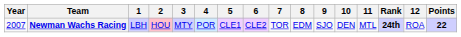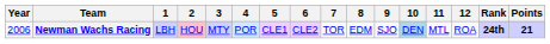 <table class="wikitable" style="text-align:center; font-size:90%">
 <tr>
 <th>Year</th>
 <th>Team</th>
 <th>1</th>
 <th>2</th>
 <th>3</th>
 <th>4</th>
 <th>5</th>
 <th>6</th>
 <th>7</th>
 <th>8</th>
 <th>9</th>
 <th>10</th>
 <th>11</th>
+<th>12</th>
 <th>Rank</th>
-<th>12</th>
 <th>Points</th>
 </tr>
 <tr>
-<td><a href='#'>2007</a></td>
+<td><a href='#'>2006</a></td>
 <th><a href='#'>Newman Wachs Racing</a></th>
 <td style="background:#CFCFFF;"><a href='#'>LBH</a><br></td>
 <td style="background: pink;"><a href='#'>HOU</a><br></td>
 <td style="background:#CFCFFF;"><a href='#'>MTY</a><br></td>
 <td style="background:#CFEAFF;"><a href='#'>POR</a><br></td>
 <td style="background:#EFCFFF;"><a href='#'>CLE1</a><br></td>
 <td style="background:#EFCFFF;"><a href='#'>CLE2</a><br></td>
 <td><a href='#'>TOR</a><br></td>
 <td><a href='#'>EDM</a><br></td>
 <td><a href='#'>SJO</a><br></td>
-<td><a href='#'>DEN</a><br></td>
+<td style="background: lightblue;"><a href='#'>DEN</a><br></td>
 <td><a href='#'>MTL</a><br></td>
+<td><a href='#'>ROA</a><br></td>
 <td style="background:#CFCFFF;"><strong>24th</strong></td>
-<td><a href='#'>ROA</a><br></td>
-<td style="background:#CFCFFF;"><strong>22</strong></td>
+<td style="background:#CFCFFF;"><strong>21</strong></td>
 </tr>
 </table>
